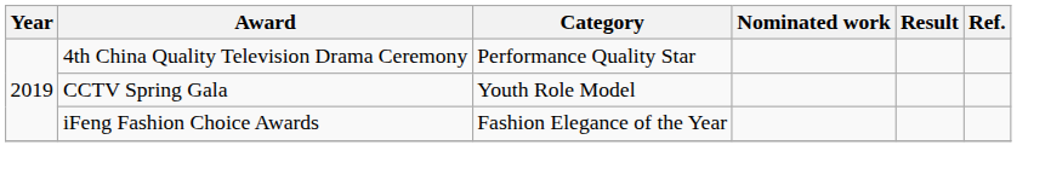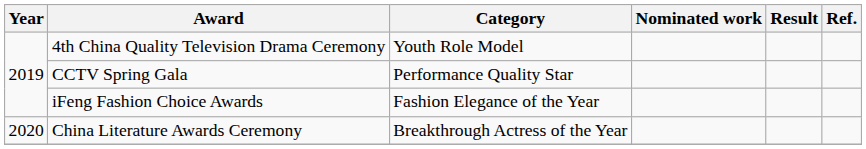 <table class="wikitable">
 <tr>
 <th>Year</th>
 <th>Award</th>
 <th>Category</th>
 <th>Nominated work</th>
 <th>Result</th>
 <th>Ref.</th>
 </tr>
 <tr>
 <td rowspan=3>2019</td>
 <td>4th China Quality Television Drama Ceremony</td>
-<td>Performance Quality Star</td>
+<td>Youth Role Model</td>
 <td></td>
 <td></td>
 <td></td>
 </tr>
 <tr>
 <td>CCTV Spring Gala</td>
-<td>Youth Role Model</td>
+<td>Performance Quality Star</td>
 <td></td>
 <td></td>
 <td></td>
 </tr>
 <tr>
 <td>iFeng Fashion Choice Awards</td>
 <td>Fashion Elegance of the Year</td>
 <td></td>
 <td></td>
 <td></td>
 </tr>
 <tr>
+<td>2020</td>
+<td>China Literature Awards Ceremony</td>
+<td>Breakthrough Actress of the Year</td>
+<td></td>
+<td></td>
+<td></td>
+</tr>
+<tr>
 </tr>
 </table>
